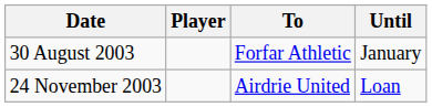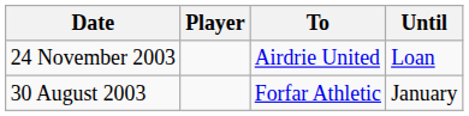 <table class="wikitable sortable" style="font-size:95%">
 <tr>
 <th>Date</th>
 <th>Player</th>
 <th>To</th>
 <th>Until</th>
 </tr>
 <tr>
+<td>24 November 2003</td>
+<td> </td>
+<td><a href='#'>Airdrie United</a></td>
+<td><a href='#'>Loan</a></td>
+</tr>
+<tr>
 <td>30 August 2003</td>
 <td> </td>
 <td><a href='#'>Forfar Athletic</a></td>
 <td>January</td>
 </tr>
-<tr>
-<td>24 November 2003</td>
-<td> </td>
-<td><a href='#'>Airdrie United</a></td>
-<td><a href='#'>Loan</a></td>
-</tr>
 </table>
